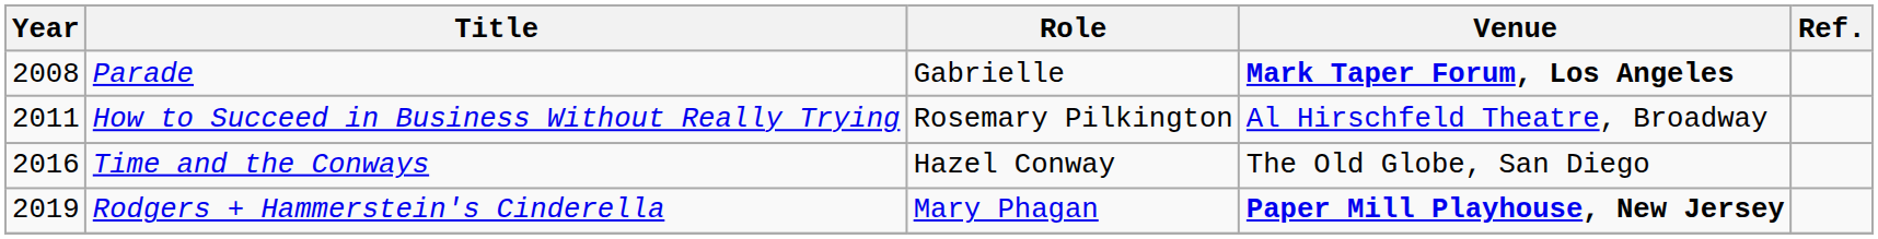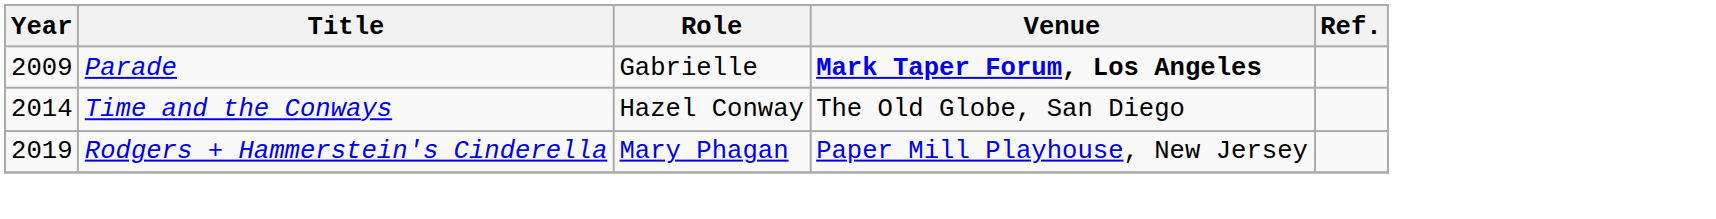 <table class="wikitable">
 <tr>
 <th scope="col">Year</th>
 <th scope="col">Title</th>
 <th scope="col">Role</th>
 <th scope="col">Venue</th>
 <th class="unsortable">Ref.</th>
 </tr>
 <tr>
-<td>2008</td>
+<td>2009</td>
 <td><em><a href='#'>Parade</a></em></td>
 <td>Gabrielle</td>
 <td><strong><a href='#'>Mark Taper Forum</a>, Los Angeles</strong></td>
 <td></td>
 </tr>
 <tr>
-<td>2011</td>
-<td><em><a href='#'>How to Succeed in Business Without Really Trying</a></em></td>
-<td>Rosemary Pilkington</td>
-<td><a href='#'>Al Hirschfeld Theatre</a>, Broadway</td>
-<td></td>
-</tr>
-<tr>
-<td>2016</td>
+<td>2014</td>
 <td><em><a href='#'>Time and the Conways</a></em></td>
 <td>Hazel Conway</td>
 <td>The Old Globe, San Diego</td>
 <td></td>
 </tr>
 <tr>
 <td>2019</td>
 <td><em><a href='#'>Rodgers + Hammerstein's Cinderella</a></em></td>
 <td><a href='#'>Mary Phagan</a></td>
-<td><strong><a href='#'>Paper Mill Playhouse</a>, New Jersey</strong></td>
+<td><a href='#'>Paper Mill Playhouse</a>, New Jersey</td>
 <td></td>
 </tr>
 <tr>
 </tr>
 </table>
